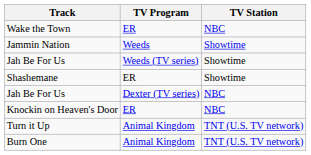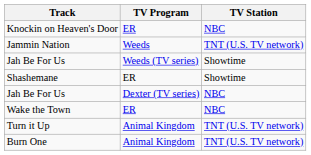 <table class="wikitable">
 <tr>
 <th>Track</th>
 <th>TV Program</th>
 <th>TV Station</th>
 </tr>
 <tr>
-<td>Wake the Town</td>
+<td>Knockin on Heaven's Door</td>
 <td><a href='#'>ER</a></td>
 <td><a href='#'>NBC</a></td>
 </tr>
 <tr>
 <td>Jammin Nation</td>
 <td><a href='#'>Weeds</a></td>
-<td><a href='#'>Showtime</a></td>
+<td><a href='#'>TNT (U.S. TV network)</a></td>
 </tr>
 <tr>
 <td>Jah Be For Us</td>
 <td><a href='#'>Weeds (TV series)</a></td>
 <td>Showtime</td>
 </tr>
 <tr>
 <td>Shashemane</td>
 <td>ER</td>
 <td>Showtime</td>
 </tr>
 <tr>
 <td>Jah Be For Us</td>
 <td><a href='#'>Dexter (TV series)</a></td>
 <td><a href='#'>NBC</a></td>
 </tr>
 <tr>
-<td>Knockin on Heaven's Door</td>
+<td>Wake the Town</td>
 <td><a href='#'>ER</a></td>
 <td><a href='#'>NBC</a></td>
 </tr>
 <tr>
 <td>Turn it Up</td>
 <td><a href='#'>Animal Kingdom</a></td>
 <td><a href='#'>TNT (U.S. TV network)</a></td>
 </tr>
 <tr>
 <td>Burn One</td>
 <td><a href='#'>Animal Kingdom</a></td>
 <td><a href='#'>TNT (U.S. TV network)</a></td>
 </tr>
 </table>
